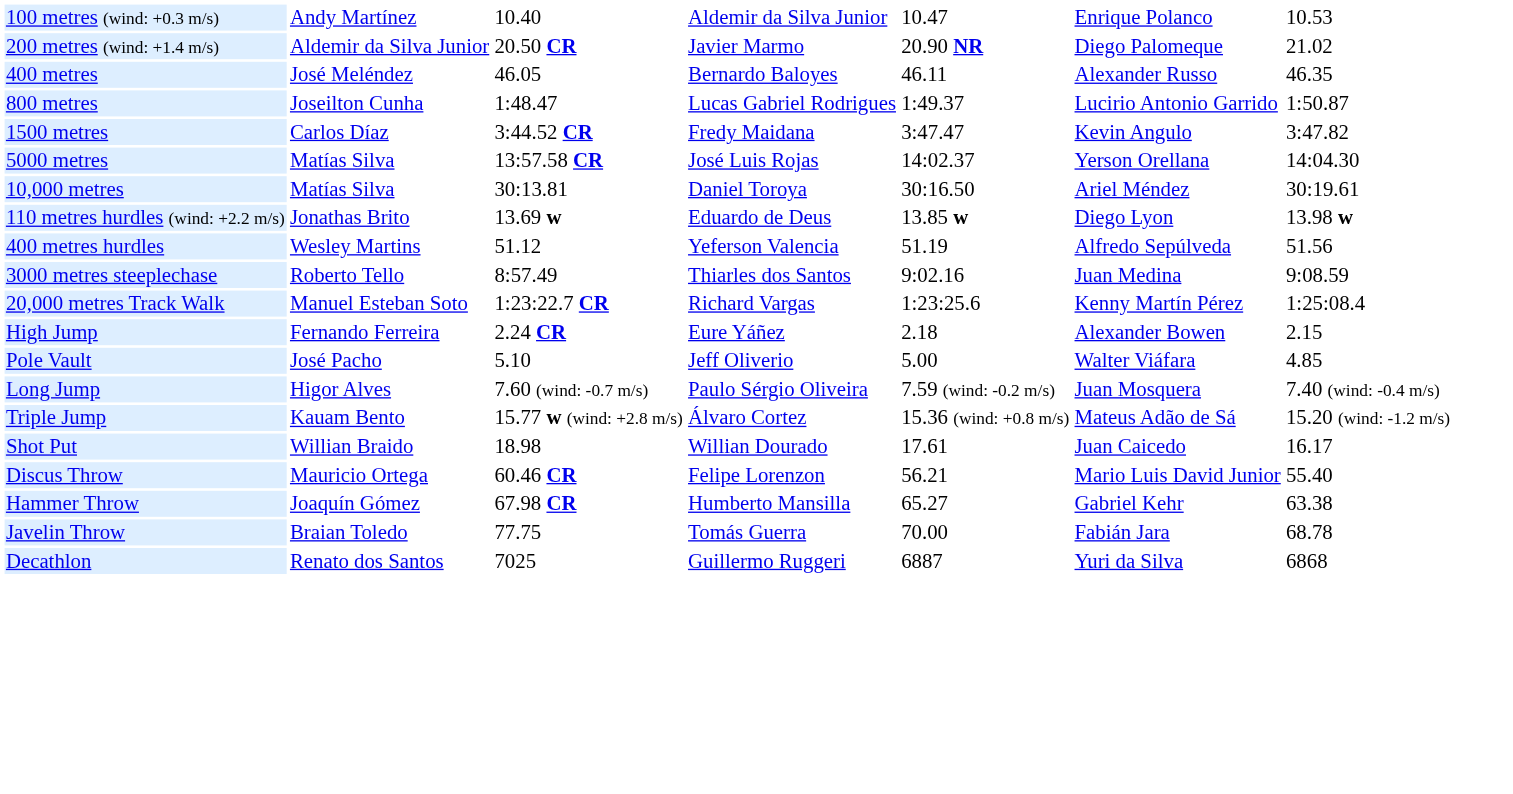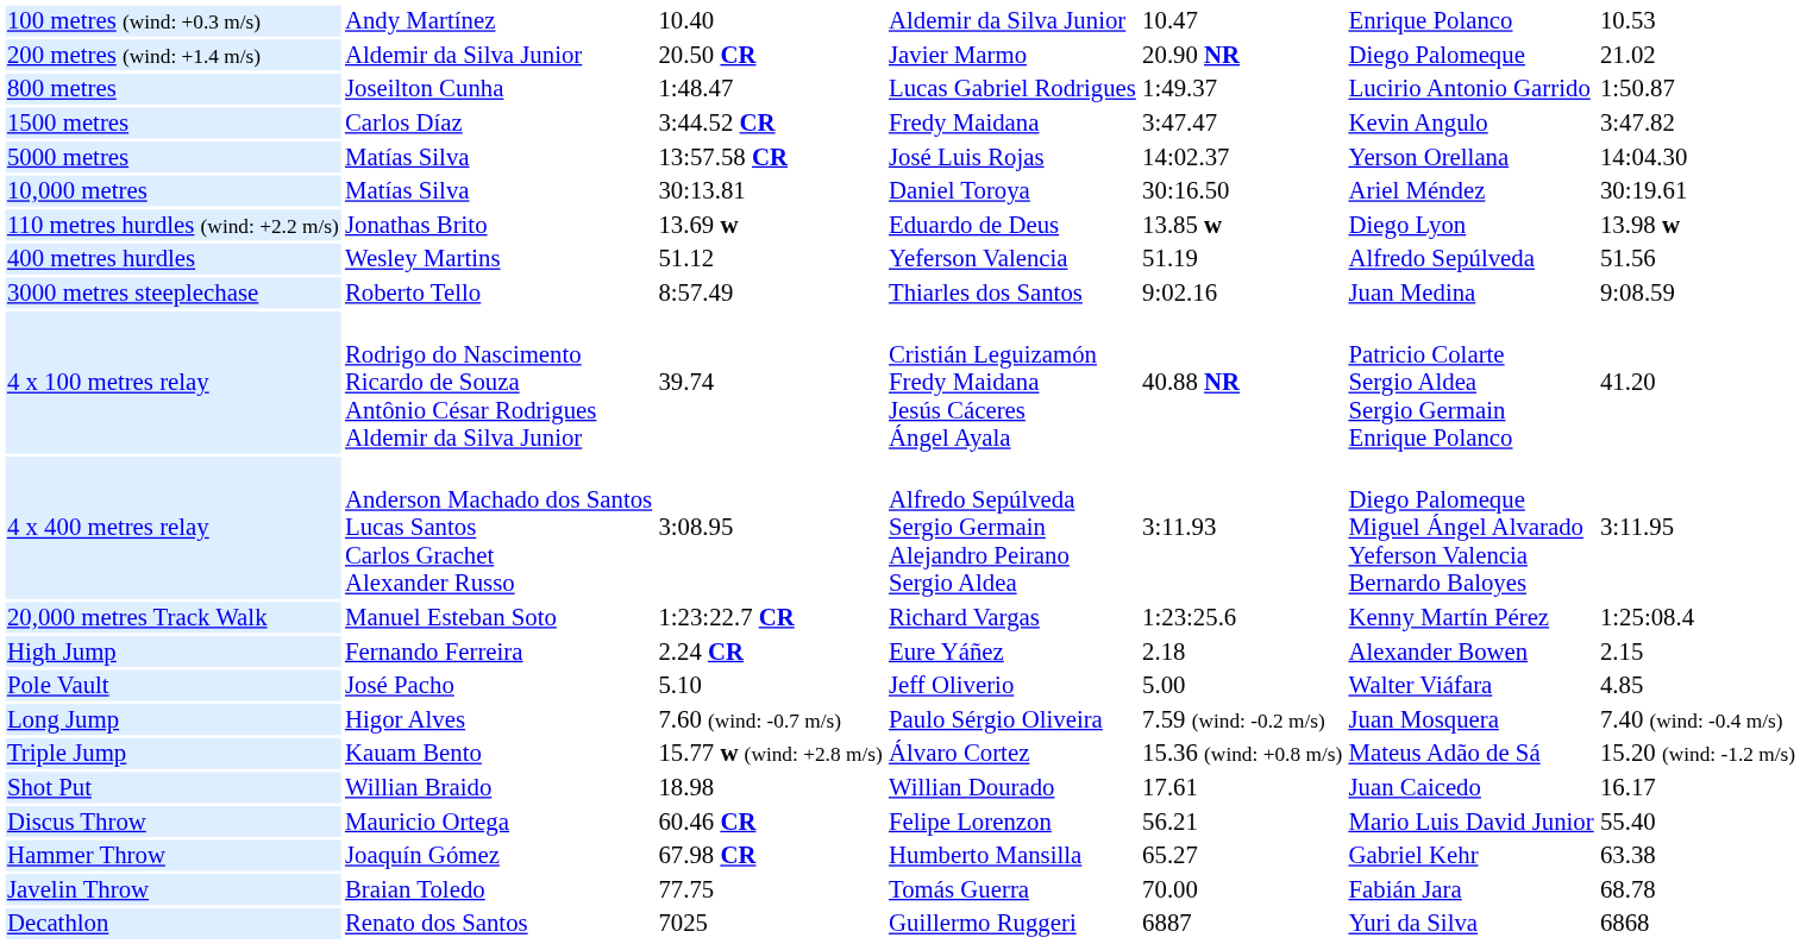 <table>
 <tr>
 <td bgcolor = DDEEFF><a href='#'>100 metres</a> <small>(wind: +0.3 m/s)</small></td>
 <td align=left><a href='#'>Andy Martínez</a><br> </td>
 <td>10.40</td>
 <td align=left><a href='#'>Aldemir da Silva Junior</a><br> </td>
 <td>10.47</td>
 <td align=left><a href='#'>Enrique Polanco</a><br> </td>
 <td>10.53</td>
 </tr>
 <tr>
 <td bgcolor = DDEEFF><a href='#'>200 metres</a> <small>(wind: +1.4 m/s)</small></td>
 <td align=left><a href='#'>Aldemir da Silva Junior</a><br> </td>
 <td>20.50 <strong><a href='#'>CR</a></strong></td>
 <td align=left><a href='#'>Javier Marmo</a><br> </td>
 <td>20.90 <strong><a href='#'>NR</a></strong></td>
 <td align=left><a href='#'>Diego Palomeque</a><br> </td>
 <td>21.02</td>
-</tr>
-<tr>
-<td bgcolor = DDEEFF><a href='#'>400 metres</a></td>
-<td align=left><a href='#'>José Meléndez</a><br> </td>
-<td>46.05</td>
-<td align=left><a href='#'>Bernardo Baloyes</a><br> </td>
-<td>46.11</td>
-<td align=left><a href='#'>Alexander Russo</a><br> </td>
-<td>46.35</td>
 </tr>
 <tr>
 <td bgcolor = DDEEFF><a href='#'>800 metres</a></td>
 <td align=left><a href='#'>Joseilton Cunha</a><br> </td>
 <td>1:48.47</td>
 <td align=left><a href='#'>Lucas Gabriel Rodrigues</a><br> </td>
 <td>1:49.37</td>
 <td align=left><a href='#'>Lucirio Antonio Garrido</a><br> </td>
 <td>1:50.87</td>
 </tr>
 <tr>
 <td bgcolor = DDEEFF><a href='#'>1500 metres</a></td>
 <td align=left><a href='#'>Carlos Díaz</a><br> </td>
 <td>3:44.52 <strong><a href='#'>CR</a></strong></td>
 <td align=left><a href='#'>Fredy Maidana</a><br> </td>
 <td>3:47.47</td>
 <td align=left><a href='#'>Kevin Angulo</a><br> </td>
 <td>3:47.82</td>
 </tr>
 <tr>
 <td bgcolor = DDEEFF><a href='#'>5000 metres</a></td>
 <td align=left><a href='#'>Matías Silva</a><br> </td>
 <td>13:57.58 <strong><a href='#'>CR</a></strong></td>
 <td align=left><a href='#'>José Luis Rojas</a><br> </td>
 <td>14:02.37</td>
 <td align=left><a href='#'>Yerson Orellana</a><br> </td>
 <td>14:04.30</td>
 </tr>
 <tr>
 <td bgcolor = DDEEFF><a href='#'>10,000 metres</a></td>
 <td align=left><a href='#'>Matías Silva</a><br> </td>
 <td>30:13.81</td>
 <td align=left><a href='#'>Daniel Toroya</a><br> </td>
 <td>30:16.50</td>
 <td align=left><a href='#'>Ariel Méndez</a><br> </td>
 <td>30:19.61</td>
 </tr>
 <tr>
 <td bgcolor = DDEEFF><a href='#'>110 metres hurdles</a> <small>(wind: +2.2 m/s)</small></td>
 <td align=left><a href='#'>Jonathas Brito</a><br> </td>
 <td>13.69 <strong>w</strong></td>
 <td align=left><a href='#'>Eduardo de Deus</a><br> </td>
 <td>13.85 <strong>w</strong></td>
 <td align=left><a href='#'>Diego Lyon</a><br> </td>
 <td>13.98 <strong>w</strong></td>
 </tr>
 <tr>
 <td bgcolor = DDEEFF><a href='#'>400 metres hurdles</a></td>
 <td align=left><a href='#'>Wesley Martins</a><br> </td>
 <td>51.12</td>
 <td align=left><a href='#'>Yeferson Valencia</a><br> </td>
 <td>51.19</td>
 <td align=left><a href='#'>Alfredo Sepúlveda</a><br> </td>
 <td>51.56</td>
 </tr>
 <tr>
 <td bgcolor = DDEEFF><a href='#'>3000 metres steeplechase</a></td>
 <td align=left><a href='#'>Roberto Tello</a><br> </td>
 <td>8:57.49</td>
 <td align=left><a href='#'>Thiarles dos Santos</a><br> </td>
 <td>9:02.16</td>
 <td align=left><a href='#'>Juan Medina</a><br> </td>
 <td>9:08.59</td>
+</tr>
+<tr>
+<td bgcolor = DDEEFF><a href='#'>4 x 100 metres relay</a></td>
+<td> <br>  <a href='#'>Rodrigo do Nascimento</a><br> <a href='#'>Ricardo de Souza</a><br><a href='#'>Antônio César Rodrigues</a><br><a href='#'>Aldemir da Silva Junior</a></td>
+<td>39.74</td>
+<td> <br> <a href='#'>Cristián Leguizamón</a><br><a href='#'>Fredy Maidana</a><br><a href='#'>Jesús Cáceres</a><br><a href='#'>Ángel Ayala</a></td>
+<td>40.88 <strong><a href='#'>NR</a></strong></td>
+<td> <br> <a href='#'>Patricio Colarte</a><br><a href='#'>Sergio Aldea</a><br><a href='#'>Sergio Germain</a><br><a href='#'>Enrique Polanco</a></td>
+<td>41.20</td>
+</tr>
+<tr>
+<td bgcolor = DDEEFF><a href='#'>4 x 400 metres relay</a></td>
+<td> <br> <a href='#'>Anderson Machado dos Santos</a><br> <a href='#'>Lucas Santos</a><br><a href='#'>Carlos Grachet</a><br><a href='#'>Alexander Russo</a></td>
+<td>3:08.95</td>
+<td> <br> <a href='#'>Alfredo Sepúlveda</a><br><a href='#'>Sergio Germain</a><br><a href='#'>Alejandro Peirano</a><br><a href='#'>Sergio Aldea</a></td>
+<td>3:11.93</td>
+<td> <br> <a href='#'>Diego Palomeque</a><br><a href='#'>Miguel Ángel Alvarado</a><br><a href='#'>Yeferson Valencia</a><br><a href='#'>Bernardo Baloyes</a></td>
+<td>3:11.95</td>
 </tr>
 <tr>
 <td bgcolor = DDEEFF><a href='#'>20,000 metres Track Walk</a></td>
 <td align=left><a href='#'>Manuel Esteban Soto</a><br> </td>
 <td>1:23:22.7 <strong><a href='#'>CR</a></strong></td>
 <td align=left><a href='#'>Richard Vargas</a><br> </td>
 <td>1:23:25.6</td>
 <td align=left><a href='#'>Kenny Martín Pérez</a><br> </td>
 <td>1:25:08.4</td>
 </tr>
 <tr>
 <td bgcolor = DDEEFF><a href='#'>High Jump</a></td>
 <td align=left><a href='#'>Fernando Ferreira</a><br> </td>
 <td>2.24 <strong><a href='#'>CR</a></strong></td>
 <td align=left><a href='#'>Eure Yáñez</a><br> </td>
 <td>2.18</td>
 <td align=left><a href='#'>Alexander Bowen</a><br> </td>
 <td>2.15</td>
 </tr>
 <tr>
 <td bgcolor = DDEEFF><a href='#'>Pole Vault</a></td>
 <td align=left><a href='#'>José Pacho</a><br> </td>
 <td>5.10</td>
 <td align=left><a href='#'>Jeff Oliverio</a><br> </td>
 <td>5.00</td>
 <td align=left><a href='#'>Walter Viáfara</a><br> </td>
 <td>4.85</td>
 </tr>
 <tr>
 <td bgcolor = DDEEFF><a href='#'>Long Jump</a></td>
 <td align=left><a href='#'>Higor Alves</a><br> </td>
 <td>7.60 <small>(wind: -0.7 m/s)</small></td>
 <td align=left><a href='#'>Paulo Sérgio Oliveira</a><br> </td>
 <td>7.59 <small>(wind: -0.2 m/s)</small></td>
 <td align=left><a href='#'>Juan Mosquera</a><br> </td>
 <td>7.40 <small>(wind: -0.4 m/s)</small></td>
 </tr>
 <tr>
 <td bgcolor = DDEEFF><a href='#'>Triple Jump</a></td>
 <td align=left><a href='#'>Kauam Bento</a><br> </td>
 <td>15.77 <strong>w</strong> <small>(wind: +2.8 m/s)</small></td>
 <td align=left><a href='#'>Álvaro Cortez</a><br> </td>
 <td>15.36 <small>(wind: +0.8 m/s)</small></td>
 <td align=left><a href='#'>Mateus Adão de Sá</a><br> </td>
 <td>15.20 <small>(wind: -1.2 m/s)</small></td>
 </tr>
 <tr>
 <td bgcolor = DDEEFF><a href='#'>Shot Put</a></td>
 <td align=left><a href='#'>Willian Braido</a><br> </td>
 <td>18.98</td>
 <td align=left><a href='#'>Willian Dourado</a><br> </td>
 <td>17.61</td>
 <td align=left><a href='#'>Juan Caicedo</a><br> </td>
 <td>16.17</td>
 </tr>
 <tr>
 <td bgcolor = DDEEFF><a href='#'>Discus Throw</a></td>
 <td align=left><a href='#'>Mauricio Ortega</a><br> </td>
 <td>60.46 <strong><a href='#'>CR</a></strong></td>
 <td align=left><a href='#'>Felipe Lorenzon</a><br> </td>
 <td>56.21</td>
 <td align=left><a href='#'>Mario Luis David Junior</a><br> </td>
 <td>55.40</td>
 </tr>
 <tr>
 <td bgcolor = DDEEFF><a href='#'>Hammer Throw</a></td>
 <td align=left><a href='#'>Joaquín Gómez</a><br> </td>
 <td>67.98 <strong><a href='#'>CR</a></strong></td>
 <td align=left><a href='#'>Humberto Mansilla</a><br> </td>
 <td>65.27</td>
 <td align=left><a href='#'>Gabriel Kehr</a><br> </td>
 <td>63.38</td>
 </tr>
 <tr>
 <td bgcolor = DDEEFF><a href='#'>Javelin Throw</a></td>
 <td align=left><a href='#'>Braian Toledo</a><br> </td>
 <td>77.75</td>
 <td align=left><a href='#'>Tomás Guerra</a><br> </td>
 <td>70.00</td>
 <td align=left><a href='#'>Fabián Jara</a><br> </td>
 <td>68.78</td>
 </tr>
 <tr>
 <td bgcolor = DDEEFF><a href='#'>Decathlon</a></td>
 <td align=left><a href='#'>Renato dos Santos</a><br> </td>
 <td>7025</td>
 <td align=left><a href='#'>Guillermo Ruggeri</a><br> </td>
 <td>6887</td>
 <td align=left><a href='#'>Yuri da Silva</a><br> </td>
 <td>6868</td>
 </tr>
 </table>
